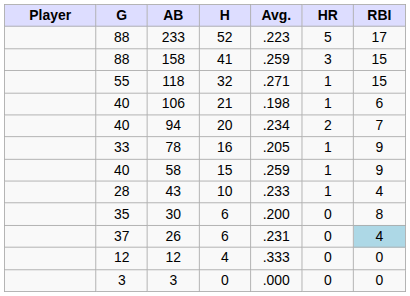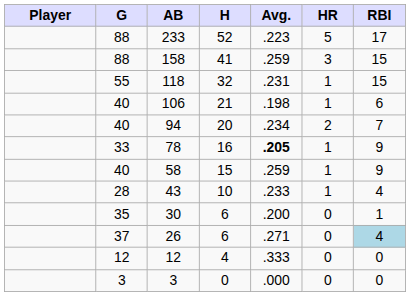 <table class="wikitable sortable">
 <tr>
 <th style="background:#ddf; width:16%;">Player</th>
 <th style="background:#ddf; width:9%;">G</th>
 <th style="background:#ddf; width:9%;">AB</th>
 <th style="background:#ddf; width:9%;">H</th>
 <th style="background:#ddf; width:9%;">Avg.</th>
 <th style="background:#ddf; width:9%;">HR</th>
 <th style="background:#ddf; width:9%;">RBI</th>
 </tr>
 <tr align="center">
 <td></td>
 <td>88</td>
 <td>233</td>
 <td>52</td>
 <td>.223</td>
 <td>5</td>
 <td>17</td>
 </tr>
 <tr align="center">
 <td></td>
 <td>88</td>
 <td>158</td>
 <td>41</td>
 <td>.259</td>
 <td>3</td>
 <td>15</td>
 </tr>
 <tr align="center">
 <td></td>
 <td>55</td>
 <td>118</td>
 <td>32</td>
-<td>.271</td>
+<td>.231</td>
 <td>1</td>
 <td>15</td>
 </tr>
 <tr align="center">
 <td></td>
 <td>40</td>
 <td>106</td>
 <td>21</td>
 <td>.198</td>
 <td>1</td>
 <td>6</td>
 </tr>
 <tr align="center">
 <td></td>
 <td>40</td>
 <td>94</td>
 <td>20</td>
 <td>.234</td>
 <td>2</td>
 <td>7</td>
 </tr>
 <tr align="center">
 <td></td>
 <td>33</td>
 <td>78</td>
 <td>16</td>
-<td>.205</td>
+<td><strong>.205</strong></td>
 <td>1</td>
 <td>9</td>
 </tr>
 <tr align="center">
 <td></td>
 <td>40</td>
 <td>58</td>
 <td>15</td>
 <td>.259</td>
 <td>1</td>
 <td>9</td>
 </tr>
 <tr align="center">
 <td></td>
 <td>28</td>
 <td>43</td>
 <td>10</td>
 <td>.233</td>
 <td>1</td>
 <td>4</td>
 </tr>
 <tr align="center">
 <td></td>
 <td>35</td>
 <td>30</td>
 <td>6</td>
 <td>.200</td>
 <td>0</td>
-<td>8</td>
+<td>1</td>
 </tr>
 <tr align="center">
 <td></td>
 <td>37</td>
 <td>26</td>
 <td>6</td>
-<td>.231</td>
+<td>.271</td>
 <td>0</td>
 <td style="background: lightblue;">4</td>
 </tr>
 <tr align="center">
 <td></td>
 <td>12</td>
 <td>12</td>
 <td>4</td>
 <td>.333</td>
 <td>0</td>
 <td>0</td>
 </tr>
 <tr align="center">
 <td></td>
 <td>3</td>
 <td>3</td>
 <td>0</td>
 <td>.000</td>
 <td>0</td>
 <td>0</td>
 </tr>
 </table>
